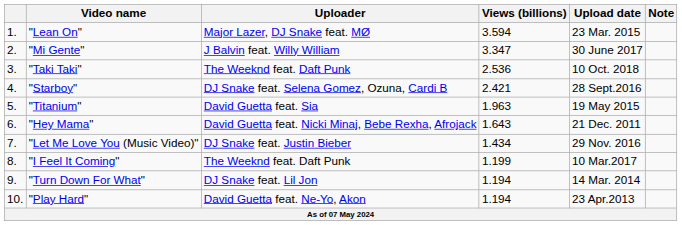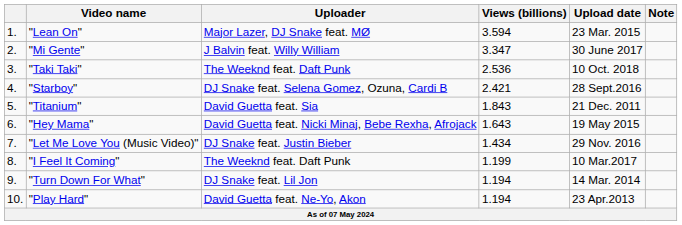 <table class="wikitable sortable">
 <tr>
 <th></th>
 <th>Video name</th>
 <th>Uploader</th>
 <th>Views (billions)</th>
 <th data-sort-type="usLongDate">Upload date</th>
 <th class="unsortable">Note</th>
 </tr>
 <tr>
 <td>1.</td>
 <td>"<a href='#'>Lean On</a>"</td>
 <td>  <a href='#'>Major Lazer</a>,  <a href='#'>DJ Snake</a> feat.  <a href='#'>MØ</a></td>
 <td>3.594</td>
 <td>23 Mar. 2015</td>
 <td></td>
 </tr>
 <tr>
 <td>2.</td>
 <td>"<a href='#'>Mi Gente</a>"</td>
 <td> <a href='#'>J Balvin</a> feat.  <a href='#'>Willy William</a></td>
 <td>3.347</td>
 <td>30 June 2017</td>
 <td></td>
 </tr>
 <tr>
 <td>3.</td>
 <td>"<a href='#'>Taki Taki</a>"</td>
 <td> <a href='#'>The Weeknd</a> feat. <a href='#'>Daft Punk</a></td>
 <td>2.536</td>
 <td>10 Oct. 2018</td>
 <td></td>
 </tr>
 <tr>
 <td>4.</td>
 <td>"<a href='#'>Starboy</a>"</td>
 <td><a href='#'>DJ Snake</a> feat.  <a href='#'>Selena Gomez</a>, Ozuna, <a href='#'>Cardi B</a></td>
 <td>2.421</td>
 <td>28 Sept.2016</td>
 <td></td>
 </tr>
 <tr>
 <td>5.</td>
 <td>"<a href='#'>Titanium</a>"</td>
 <td> <a href='#'>David Guetta</a> feat.  <a href='#'>Sia</a></td>
-<td>1.963</td>
-<td>19 May 2015</td>
+<td>1.843</td>
+<td>21 Dec. 2011</td>
 <td></td>
 </tr>
 <tr>
 <td>6.</td>
 <td>"<a href='#'>Hey Mama</a>"</td>
 <td><a href='#'>David Guetta</a> feat.  <a href='#'>Nicki Minaj</a>,   <a href='#'>Bebe Rexha</a>, <a href='#'>Afrojack</a></td>
 <td>1.643</td>
-<td>21 Dec. 2011</td>
+<td>19 May 2015</td>
 <td></td>
 </tr>
 <tr>
 <td>7.</td>
 <td>"<a href='#'>Let Me Love You</a> (Music Video)"</td>
 <td> <a href='#'>DJ Snake</a> feat.  <a href='#'>Justin Bieber</a></td>
 <td>1.434</td>
 <td>29 Nov. 2016</td>
 <td></td>
 </tr>
 <tr>
 <td>8.</td>
 <td>"<a href='#'>I Feel It Coming</a>"</td>
 <td> <a href='#'>The Weeknd</a> feat. Daft Punk</td>
 <td>1.199</td>
 <td>10 Mar.2017</td>
 <td></td>
 </tr>
 <tr>
 <td>9.</td>
 <td>"<a href='#'>Turn Down For What</a>"</td>
 <td> <a href='#'>DJ Snake</a> feat.  <a href='#'>Lil Jon</a></td>
 <td>1.194</td>
 <td>14 Mar. 2014</td>
 <td></td>
 </tr>
 <tr>
 <td>10.</td>
 <td>"<a href='#'>Play Hard</a>"</td>
 <td><a href='#'>David Guetta</a> feat.  <a href='#'>Ne-Yo</a>,   <a href='#'>Akon</a></td>
 <td>1.194</td>
 <td>23 Apr.2013</td>
 <td></td>
 </tr>
 <tr>
 <th colspan="6" style="text-align:center; font-size:8pt;">As of 07 May 2024</th>
 </tr>
 </table>
